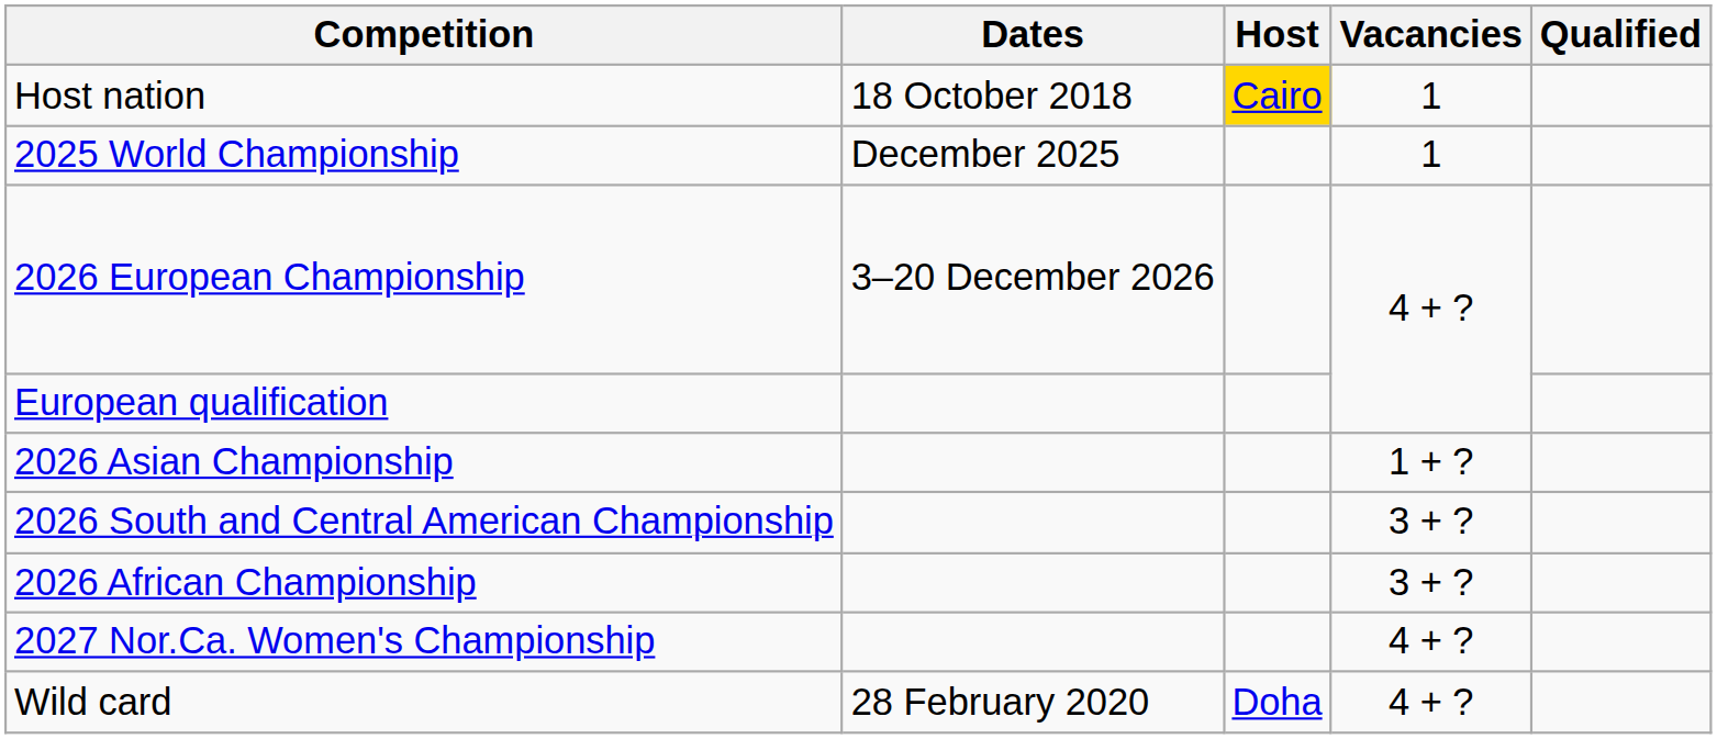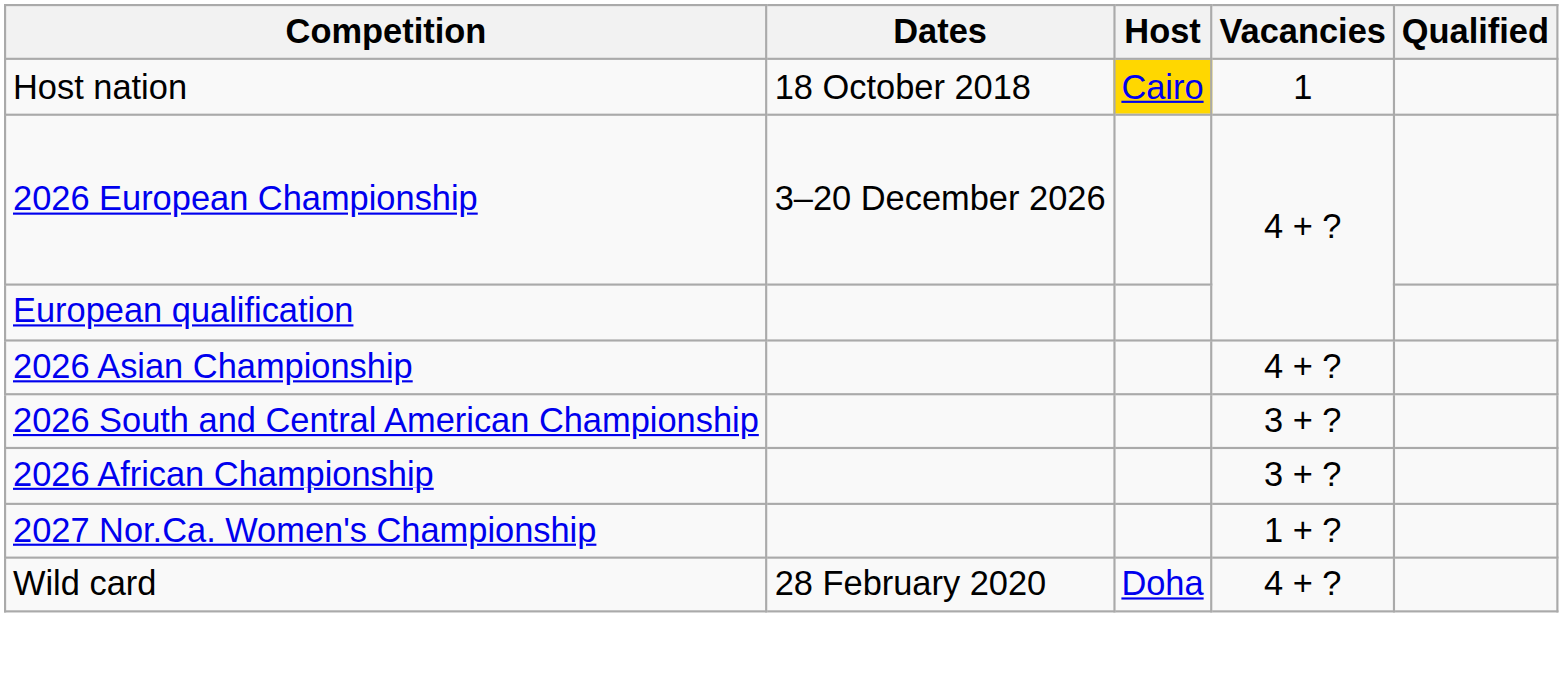 <table class="wikitable">
 <tr>
 <th>Competition</th>
 <th>Dates</th>
 <th>Host</th>
 <th>Vacancies</th>
 <th>Qualified</th>
 </tr>
 <tr>
 <td>Host nation</td>
 <td>18 October 2018</td>
 <td style="background: gold;"> <a href='#'>Cairo</a></td>
-<td align="center">1</td>
-<td></td>
-</tr>
-<tr>
-<td><a href='#'>2025 World Championship</a></td>
-<td>December 2025</td>
-<td><br></td>
 <td align="center">1</td>
 <td></td>
 </tr>
 <tr>
 <td><a href='#'>2026 European Championship</a></td>
 <td>3–20 December 2026</td>
 <td><br><br><br><br></td>
 <td align="center" rowspan="2">4 + ?</td>
 <td></td>
 </tr>
 <tr>
 <td><a href='#'>European qualification</a></td>
 <td></td>
 <td></td>
 <td></td>
 </tr>
 <tr>
 <td><a href='#'>2026 Asian Championship</a></td>
 <td></td>
 <td></td>
-<td align="center">1 + ?</td>
+<td align="center">4 + ?</td>
 <td></td>
 </tr>
 <tr>
 <td><a href='#'>2026 South and Central American Championship</a></td>
 <td></td>
 <td></td>
 <td align="center">3 + ?</td>
 <td></td>
 </tr>
 <tr>
 <td><a href='#'>2026 African Championship</a></td>
 <td></td>
 <td></td>
 <td align="center">3 + ?</td>
 <td></td>
 </tr>
 <tr>
 <td><a href='#'>2027 Nor.Ca. Women's Championship</a></td>
 <td></td>
 <td></td>
-<td align="center">4 + ?</td>
+<td align="center">1 + ?</td>
 <td></td>
 </tr>
 <tr>
 <td>Wild card</td>
 <td>28 February 2020</td>
 <td> <a href='#'>Doha</a></td>
 <td align="center">4 + ?</td>
 <td></td>
 </tr>
 </table>
